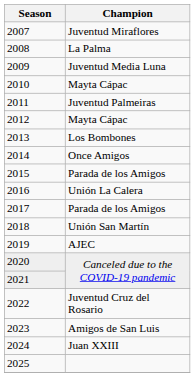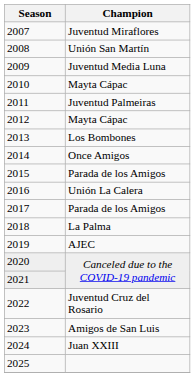 <table class="wikitable sortable">
 <tr>
 <th width=80px>Season</th>
 <th width=170px>Champion</th>
 </tr>
 <tr>
 <td>2007</td>
 <td>Juventud Miraflores</td>
 </tr>
 <tr>
 <td>2008</td>
-<td>La Palma</td>
+<td>Unión San Martín</td>
 </tr>
 <tr>
 <td>2009</td>
 <td>Juventud Media Luna</td>
 </tr>
 <tr>
 <td>2010</td>
 <td>Mayta Cápac</td>
 </tr>
 <tr>
 <td>2011</td>
 <td>Juventud Palmeiras</td>
 </tr>
 <tr>
 <td>2012</td>
 <td>Mayta Cápac</td>
 </tr>
 <tr>
 <td>2013</td>
 <td>Los Bombones</td>
 </tr>
 <tr>
 <td>2014</td>
 <td>Once Amigos</td>
 </tr>
 <tr>
 <td>2015</td>
 <td>Parada de los Amigos</td>
 </tr>
 <tr>
 <td>2016</td>
 <td>Unión La Calera</td>
 </tr>
 <tr>
 <td>2017</td>
 <td>Parada de los Amigos</td>
 </tr>
 <tr>
 <td>2018</td>
-<td>Unión San Martín</td>
+<td>La Palma</td>
 </tr>
 <tr>
 <td>2019</td>
 <td>AJEC</td>
 </tr>
 <tr bgcolor=#efefef>
 <td>2020</td>
 <td rowspan=2 colspan="1" align=center><em>Canceled due to the <a href='#'>COVID-19 pandemic</a></em></td>
 </tr>
 <tr bgcolor=#efefef>
 <td>2021</td>
 </tr>
 <tr>
 <td>2022</td>
 <td>Juventud Cruz del Rosario</td>
 </tr>
 <tr>
 <td>2023</td>
 <td>Amigos de San Luis</td>
 </tr>
 <tr>
 <td>2024</td>
 <td>Juan XXIII</td>
 </tr>
 <tr>
 <td>2025</td>
 <td></td>
 </tr>
 <tr>
 </tr>
 </table>
